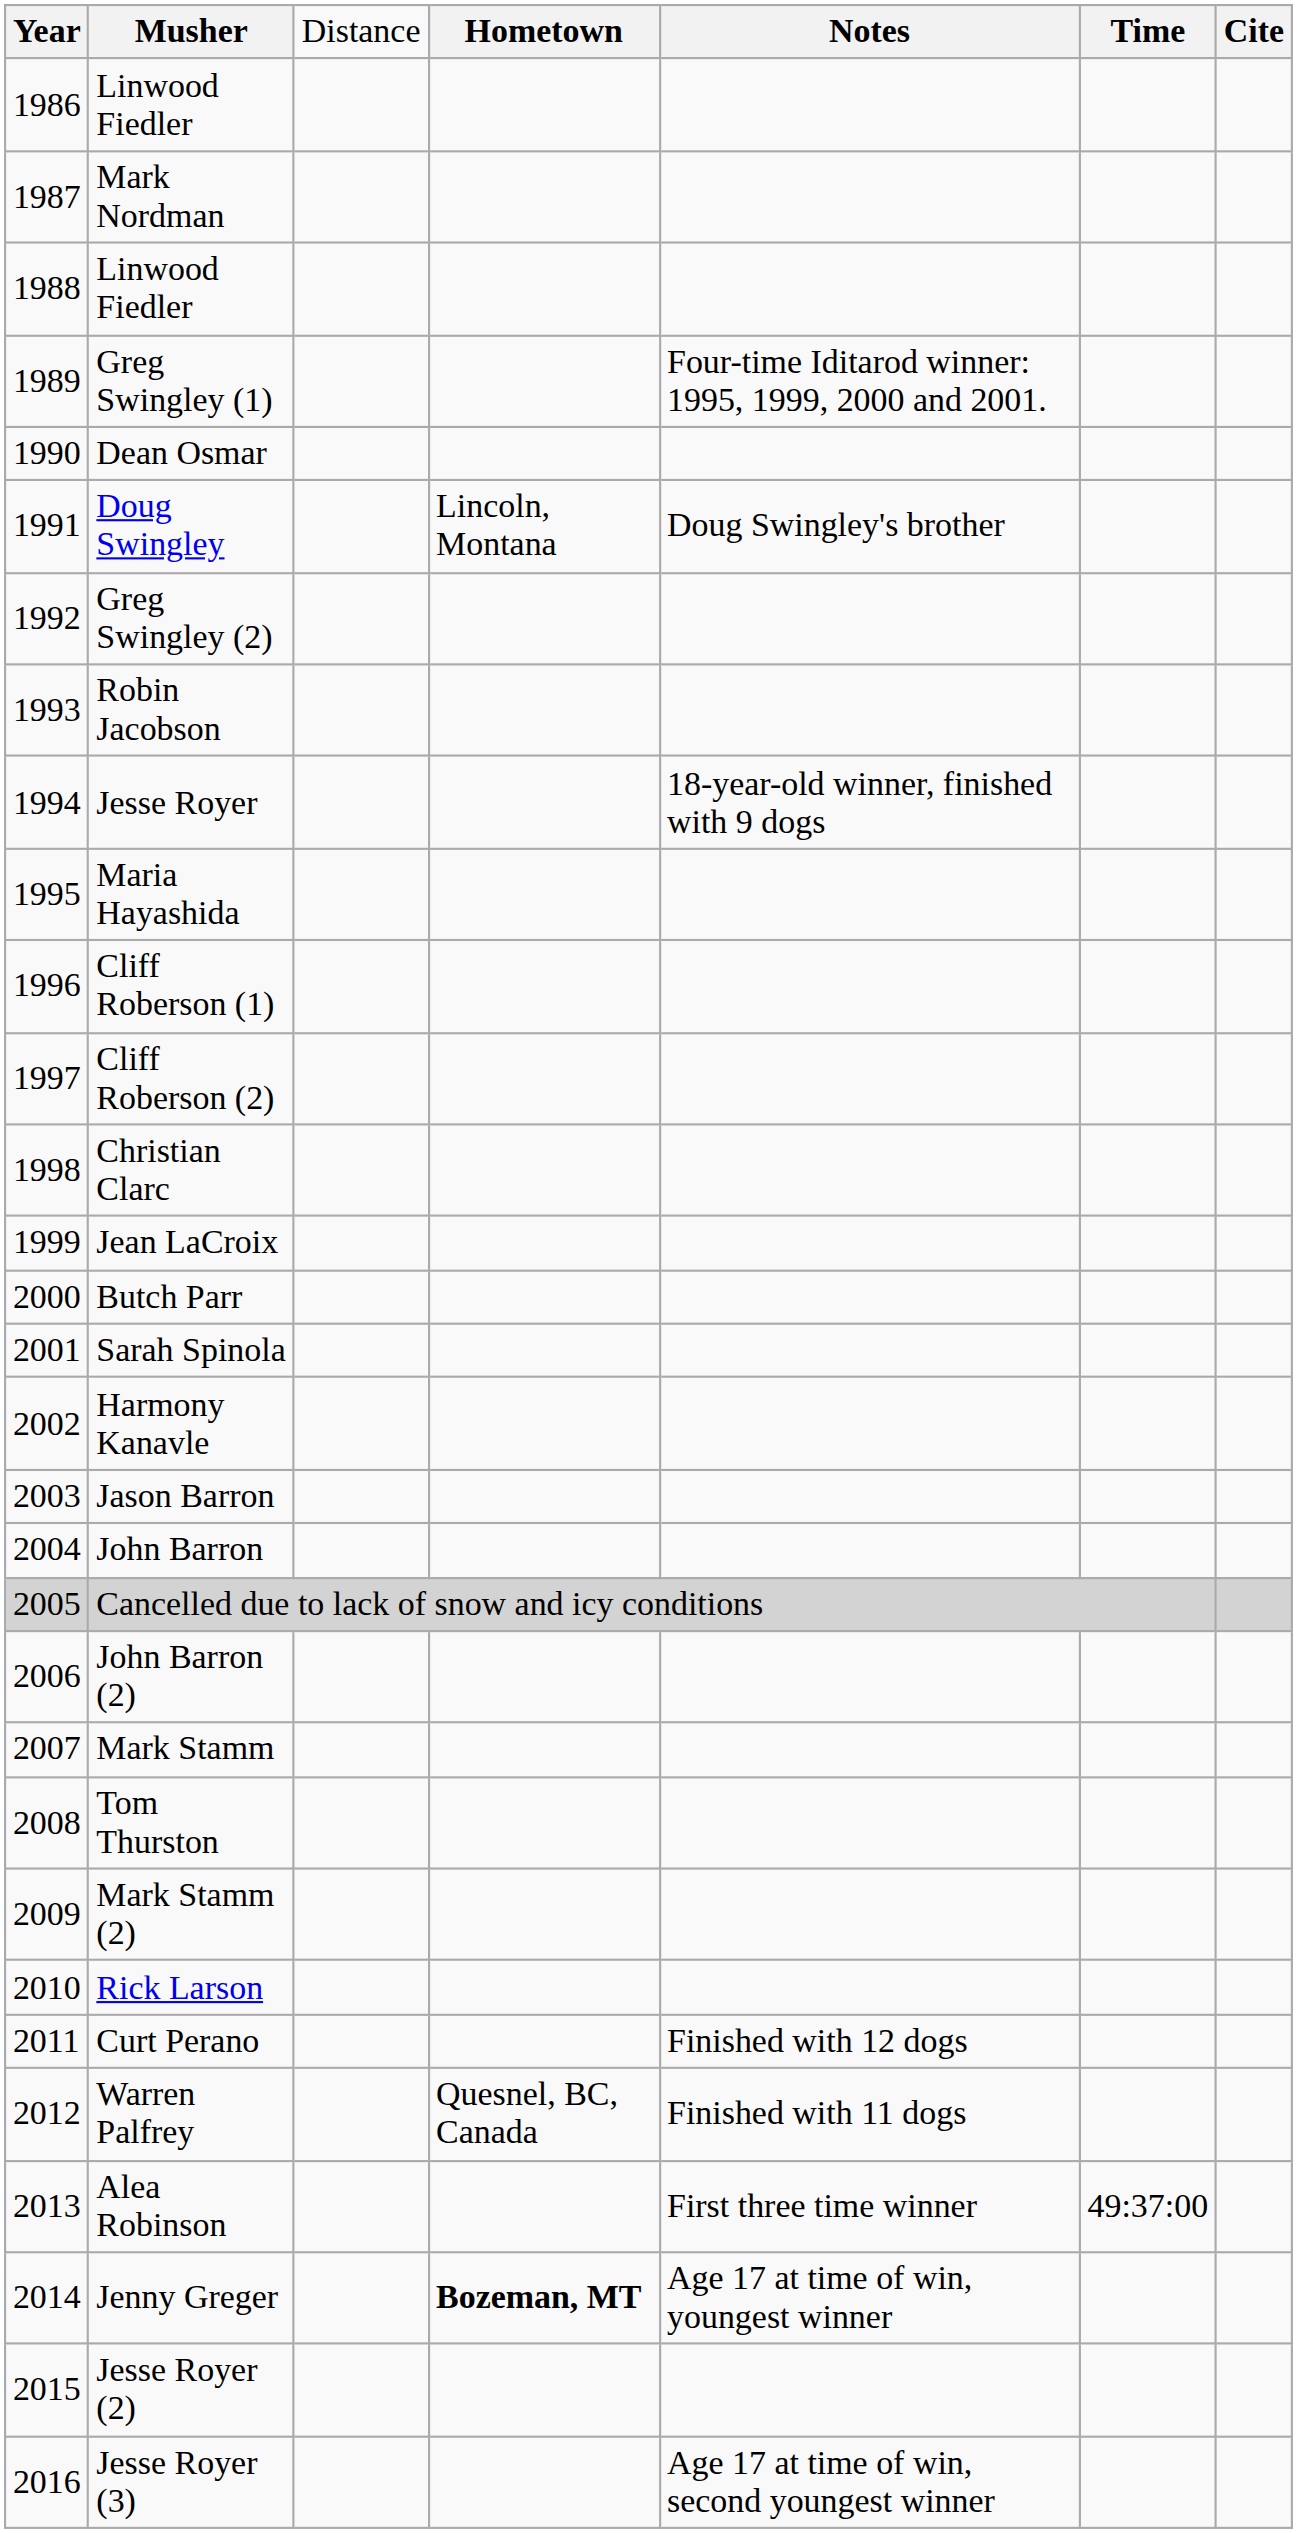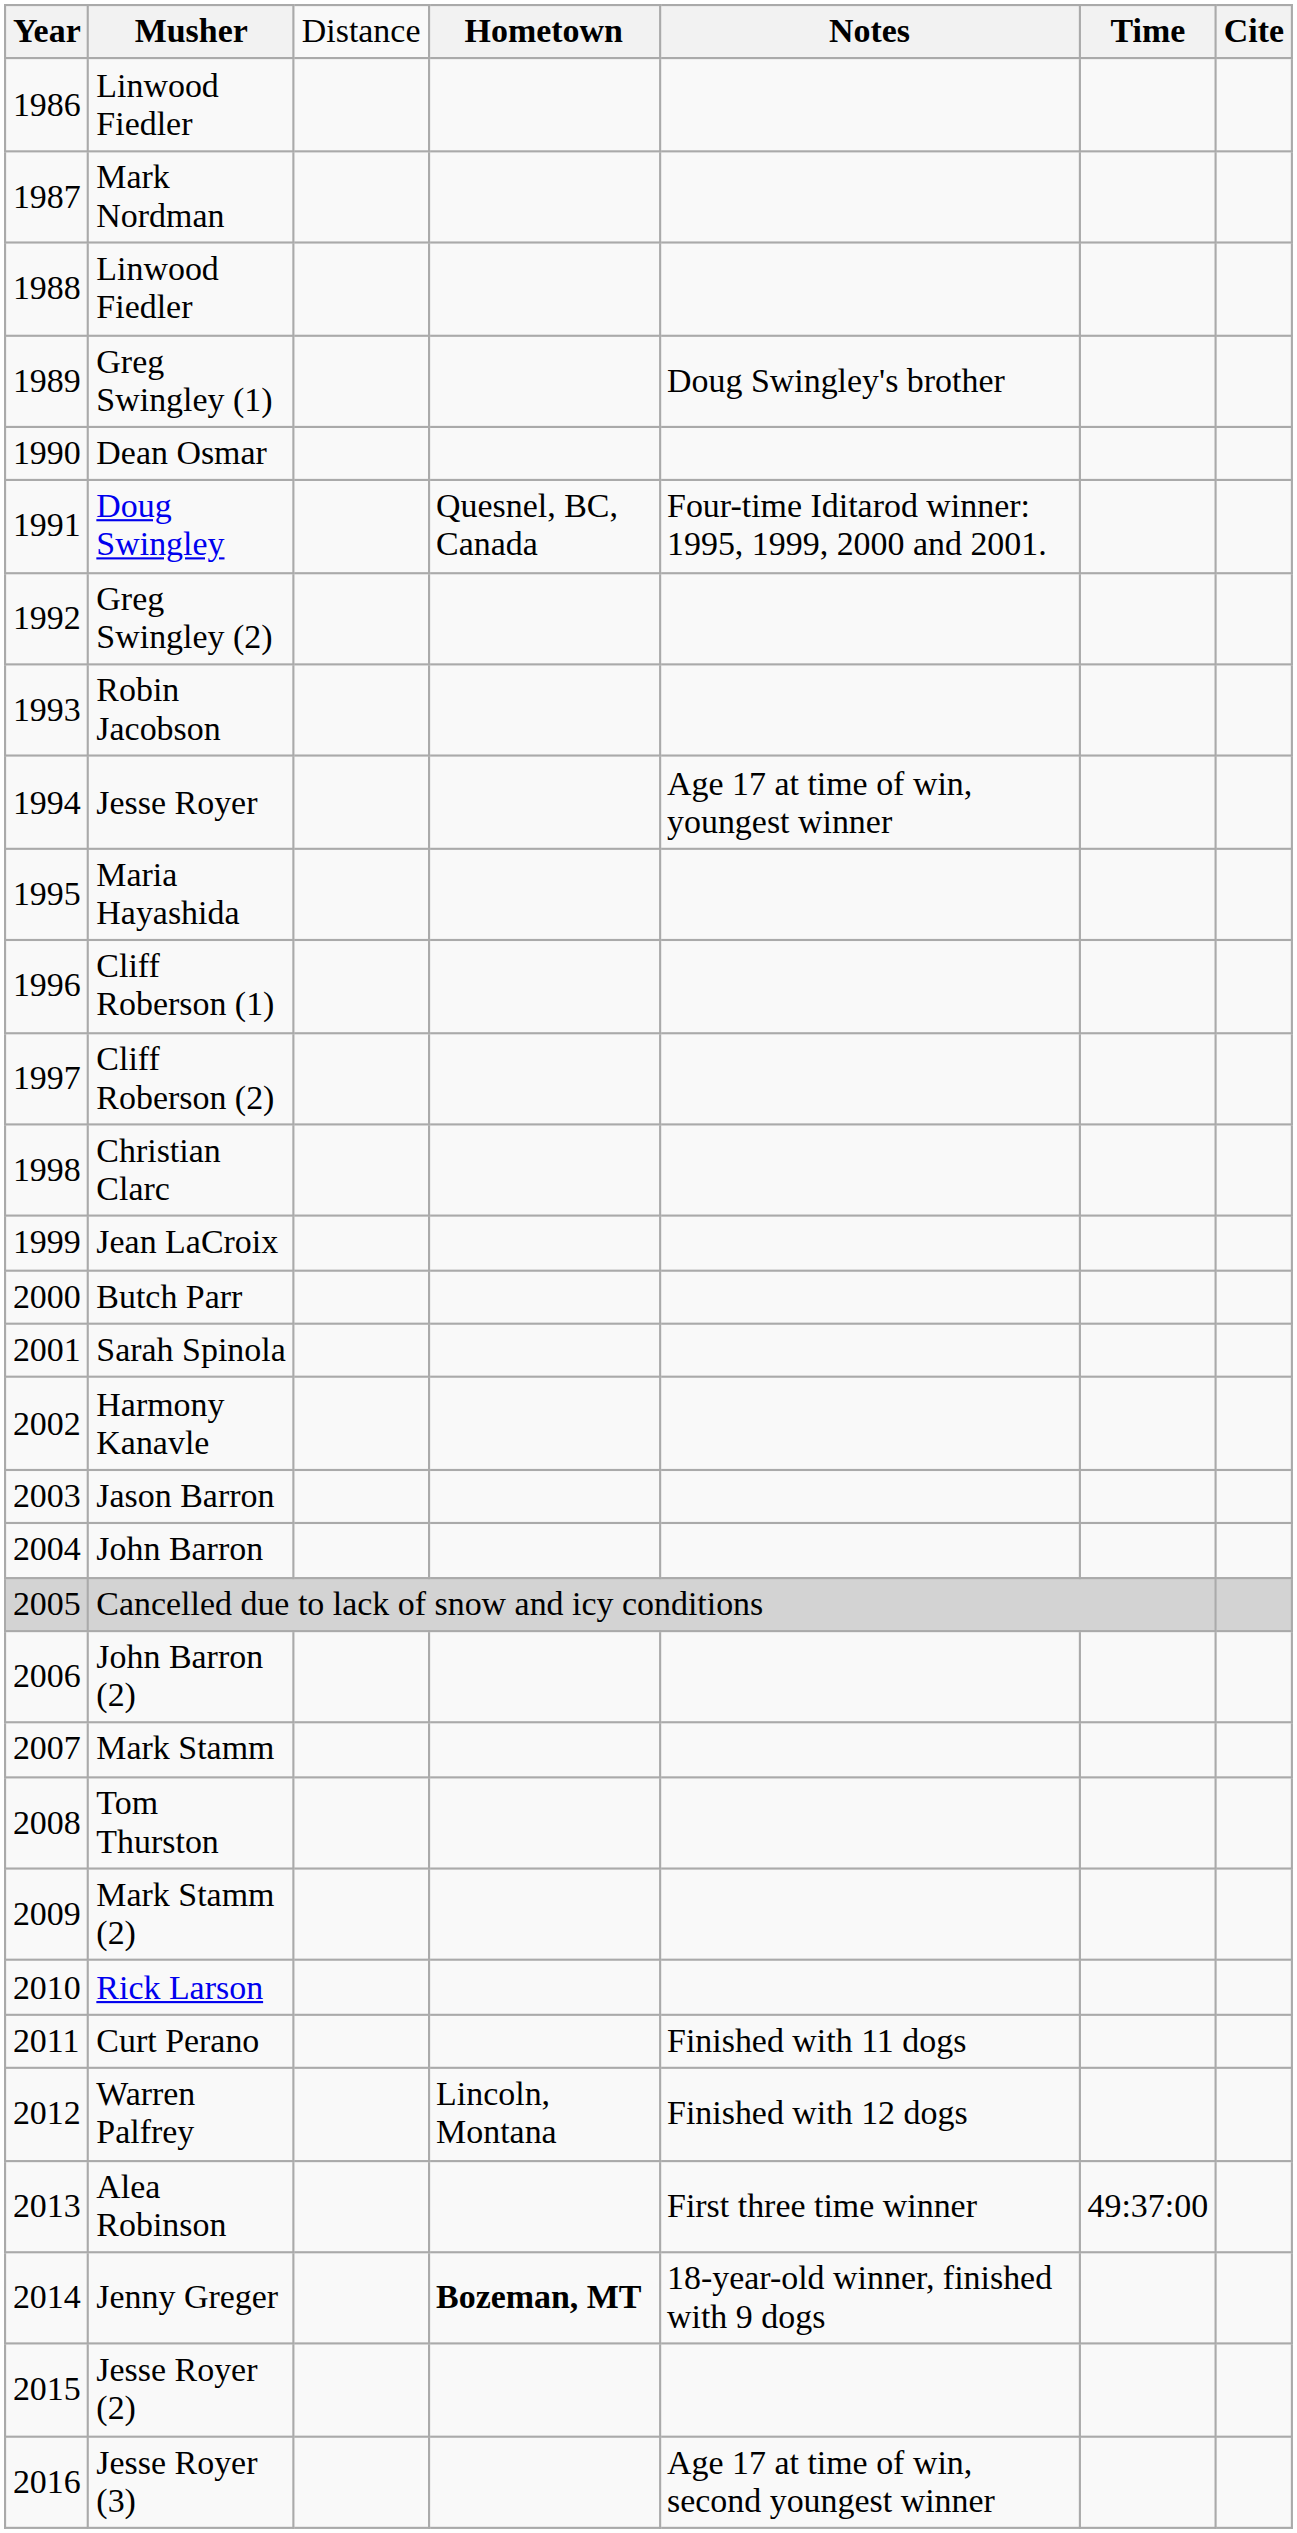 <table class="wikitable">
 <tr>
 <th>Year</th>
 <th>Musher</th>
 <td>Distance</td>
 <th>Hometown</th>
 <th>Notes</th>
 <th>Time</th>
 <th>Cite</th>
 </tr>
 <tr>
 <td>1986</td>
 <td> Linwood Fiedler</td>
 <td></td>
 <td></td>
 <td></td>
 <td></td>
 <td></td>
 </tr>
 <tr>
 <td>1987</td>
 <td> Mark Nordman</td>
 <td></td>
 <td></td>
 <td></td>
 <td></td>
 <td></td>
 </tr>
 <tr>
 <td>1988</td>
 <td> Linwood Fiedler</td>
 <td></td>
 <td></td>
 <td></td>
 <td></td>
 <td></td>
 </tr>
 <tr>
 <td>1989</td>
 <td> Greg Swingley (1)</td>
 <td></td>
 <td></td>
-<td>Four-time Iditarod winner: 1995, 1999, 2000 and 2001.</td>
+<td>Doug Swingley's brother</td>
 <td></td>
 <td></td>
 </tr>
 <tr>
 <td>1990</td>
 <td> Dean Osmar</td>
 <td></td>
 <td></td>
 <td></td>
 <td></td>
 <td></td>
 </tr>
 <tr>
 <td>1991</td>
 <td> <a href='#'>Doug Swingley</a></td>
 <td></td>
-<td>Lincoln, Montana</td>
-<td>Doug Swingley's brother</td>
+<td>Quesnel, BC, Canada</td>
+<td>Four-time Iditarod winner: 1995, 1999, 2000 and 2001.</td>
 <td></td>
 <td></td>
 </tr>
 <tr>
 <td>1992</td>
 <td> Greg Swingley (2)</td>
 <td></td>
 <td></td>
 <td></td>
 <td></td>
 <td></td>
 </tr>
 <tr>
 <td>1993</td>
 <td> Robin Jacobson</td>
 <td></td>
 <td></td>
 <td></td>
 <td></td>
 <td></td>
 </tr>
 <tr>
 <td>1994</td>
 <td> Jesse Royer</td>
 <td></td>
 <td></td>
-<td>18-year-old winner, finished with 9 dogs</td>
+<td>Age 17 at time of win, youngest winner</td>
 <td></td>
 <td></td>
 </tr>
 <tr>
 <td>1995</td>
 <td> Maria Hayashida</td>
 <td></td>
 <td></td>
 <td></td>
 <td></td>
 <td></td>
 </tr>
 <tr>
 <td>1996</td>
 <td> Cliff Roberson (1)</td>
 <td></td>
 <td></td>
 <td></td>
 <td></td>
 <td></td>
 </tr>
 <tr>
 <td>1997</td>
 <td> Cliff Roberson (2)</td>
 <td></td>
 <td></td>
 <td></td>
 <td></td>
 <td></td>
 </tr>
 <tr>
 <td>1998</td>
 <td> Christian Clarc</td>
 <td></td>
 <td></td>
 <td></td>
 <td></td>
 <td></td>
 </tr>
 <tr>
 <td>1999</td>
 <td> Jean LaCroix</td>
 <td></td>
 <td></td>
 <td></td>
 <td></td>
 <td></td>
 </tr>
 <tr>
 <td>2000</td>
 <td> Butch Parr</td>
 <td></td>
 <td></td>
 <td></td>
 <td></td>
 <td></td>
 </tr>
 <tr>
 <td>2001</td>
 <td> Sarah Spinola</td>
 <td></td>
 <td></td>
 <td></td>
 <td></td>
 <td></td>
 </tr>
 <tr>
 <td>2002</td>
 <td> Harmony Kanavle</td>
 <td></td>
 <td></td>
 <td></td>
 <td></td>
 <td></td>
 </tr>
 <tr>
 <td>2003</td>
 <td> Jason Barron</td>
 <td></td>
 <td></td>
 <td></td>
 <td></td>
 <td></td>
 </tr>
 <tr>
 <td>2004</td>
 <td> John Barron</td>
 <td></td>
 <td></td>
 <td></td>
 <td></td>
 <td></td>
 </tr>
 <tr style="background:lightgrey;">
 <td>2005</td>
 <td colspan="5">Cancelled due to lack of snow and icy conditions</td>
 <td></td>
 </tr>
 <tr>
 <td>2006</td>
 <td> John Barron (2)</td>
 <td></td>
 <td></td>
 <td></td>
 <td></td>
 <td></td>
 </tr>
 <tr>
 <td>2007</td>
 <td> Mark Stamm</td>
 <td></td>
 <td></td>
 <td></td>
 <td></td>
 <td></td>
 </tr>
 <tr>
 <td>2008</td>
 <td>Tom Thurston</td>
 <td></td>
 <td></td>
 <td></td>
 <td></td>
 <td></td>
 </tr>
 <tr>
 <td>2009</td>
 <td> Mark Stamm (2)</td>
 <td></td>
 <td></td>
 <td></td>
 <td></td>
 <td></td>
 </tr>
 <tr>
 <td>2010</td>
 <td> <a href='#'>Rick Larson</a></td>
 <td></td>
 <td></td>
 <td></td>
 <td></td>
 <td></td>
 </tr>
 <tr>
 <td>2011</td>
 <td> Curt Perano</td>
 <td></td>
 <td></td>
-<td>Finished with 12 dogs</td>
+<td>Finished with 11 dogs</td>
 <td></td>
 <td></td>
 </tr>
 <tr>
 <td>2012</td>
 <td> Warren Palfrey</td>
 <td></td>
-<td>Quesnel, BC, Canada</td>
-<td>Finished with 11 dogs</td>
+<td>Lincoln, Montana</td>
+<td>Finished with 12 dogs</td>
 <td></td>
 <td></td>
 </tr>
 <tr>
 <td>2013</td>
 <td> Alea Robinson</td>
 <td></td>
 <td></td>
 <td>First three time winner</td>
 <td>49:37:00</td>
 <td></td>
 </tr>
 <tr>
 <td>2014</td>
 <td>  Jenny Greger</td>
 <td></td>
 <td><strong>Bozeman, MT</strong></td>
-<td>Age 17 at time of win, youngest winner</td>
+<td>18-year-old winner, finished with 9 dogs</td>
 <td></td>
 <td></td>
 </tr>
 <tr>
 <td>2015</td>
 <td> Jesse Royer (2)</td>
 <td></td>
 <td></td>
 <td></td>
 <td></td>
 <td></td>
 </tr>
 <tr>
 <td>2016</td>
 <td> Jesse Royer (3)</td>
 <td></td>
 <td></td>
 <td>Age 17 at time of win, second youngest winner</td>
 <td></td>
 <td></td>
 </tr>
 </table>
